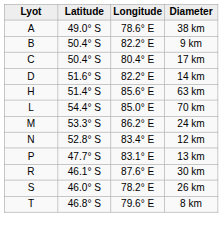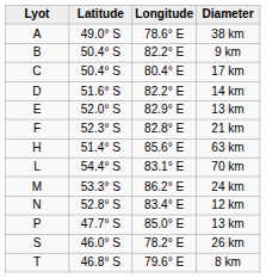 <table class="wikitable">
 <tr>
 <th width="25%" style="background:#eeeeee;">Lyot</th>
 <th width="25%" style="background:#eeeeee;">Latitude</th>
 <th width="25%" style="background:#eeeeee;">Longitude</th>
 <th width="25%" style="background:#eeeeee;">Diameter</th>
 </tr>
 <tr>
 <td align="center">A</td>
 <td align="center">49.0° S</td>
 <td align="center">78.6° E</td>
 <td align="center">38 km</td>
 </tr>
 <tr>
 <td align="center">B</td>
 <td align="center">50.4° S</td>
 <td align="center">82.2° E</td>
 <td align="center">9 km</td>
 </tr>
 <tr>
 <td align="center">C</td>
 <td align="center">50.4° S</td>
 <td align="center">80.4° E</td>
 <td align="center">17 km</td>
 </tr>
 <tr>
 <td align="center">D</td>
 <td align="center">51.6° S</td>
 <td align="center">82.2° E</td>
 <td align="center">14 km</td>
 </tr>
 <tr>
+<td align="center">E</td>
+<td align="center">52.0° S</td>
+<td align="center">82.9° E</td>
+<td align="center">13 km</td>
+</tr>
+<tr>
+<td align="center">F</td>
+<td align="center">52.3° S</td>
+<td align="center">82.8° E</td>
+<td align="center">21 km</td>
+</tr>
+<tr>
 <td align="center">H</td>
 <td align="center">51.4° S</td>
 <td align="center">85.6° E</td>
 <td align="center">63 km</td>
 </tr>
 <tr>
 <td align="center">L</td>
 <td align="center">54.4° S</td>
-<td align="center">85.0° E</td>
+<td align="center">83.1° E</td>
 <td align="center">70 km</td>
 </tr>
 <tr>
 <td align="center">M</td>
 <td align="center">53.3° S</td>
 <td align="center">86.2° E</td>
 <td align="center">24 km</td>
 </tr>
 <tr>
 <td align="center">N</td>
 <td align="center">52.8° S</td>
 <td align="center">83.4° E</td>
 <td align="center">12 km</td>
 </tr>
 <tr>
 <td align="center">P</td>
 <td align="center">47.7° S</td>
-<td align="center">83.1° E</td>
+<td align="center">85.0° E</td>
 <td align="center">13 km</td>
-</tr>
-<tr>
-<td align="center">R</td>
-<td align="center">46.1° S</td>
-<td align="center">87.6° E</td>
-<td align="center">30 km</td>
 </tr>
 <tr>
 <td align="center">S</td>
 <td align="center">46.0° S</td>
 <td align="center">78.2° E</td>
 <td align="center">26 km</td>
 </tr>
 <tr>
 <td align="center">T</td>
 <td align="center">46.8° S</td>
 <td align="center">79.6° E</td>
 <td align="center">8 km</td>
 </tr>
 </table>
